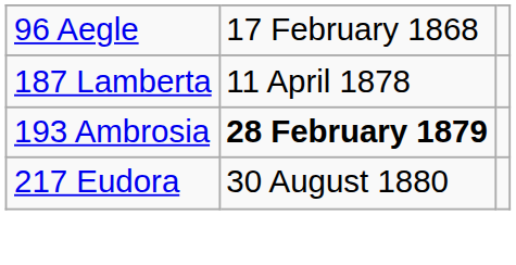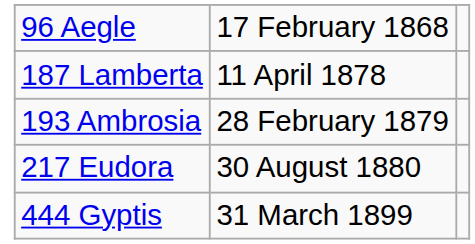 <table class="wikitable" align="right" style="margin: 1em; margin-top: 0;">
 <tr>
 <td><a href='#'>96 Aegle</a></td>
 <td>17 February 1868</td>
 <td></td>
 </tr>
 <tr>
 <td><a href='#'>187 Lamberta</a></td>
 <td>11 April 1878</td>
 <td></td>
 </tr>
 <tr>
 <td><a href='#'>193 Ambrosia</a></td>
-<td><strong>28 February 1879</strong></td>
+<td>28 February 1879</td>
 <td></td>
 </tr>
 <tr>
 <td><a href='#'>217 Eudora</a></td>
 <td>30 August 1880</td>
 <td></td>
 </tr>
+<tr>
+<td><a href='#'>444 Gyptis</a></td>
+<td>31 March 1899</td>
+<td></td>
+</tr>
 </table>
